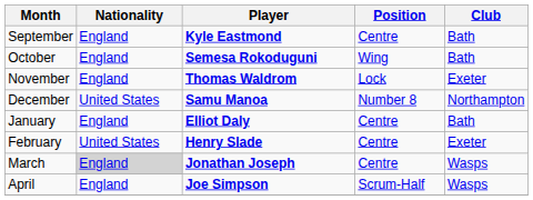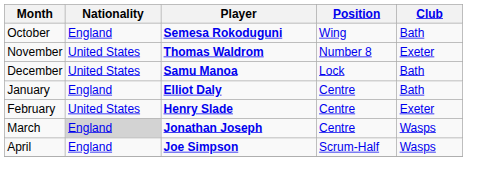 <table class="wikitable">
 <tr>
 <th width=70>Month</th>
 <th width=120>Nationality</th>
 <th width=200>Player</th>
 <th width=100><a href='#'>Position</a></th>
 <th width=80><a href='#'>Club</a></th>
-</tr>
-<tr>
-<td>September</td>
-<td> <a href='#'>England</a></td>
-<td><strong><a href='#'>Kyle Eastmond</a></strong></td>
-<td><a href='#'>Centre</a></td>
-<td><a href='#'>Bath</a></td>
 </tr>
 <tr>
 <td>October</td>
 <td> <a href='#'>England</a></td>
 <td><strong><a href='#'>Semesa Rokoduguni</a></strong></td>
 <td><a href='#'>Wing</a></td>
 <td><a href='#'>Bath</a></td>
 </tr>
 <tr>
 <td>November</td>
-<td> <a href='#'>England</a></td>
+<td> <a href='#'>United States</a></td>
 <td><strong><a href='#'>Thomas Waldrom</a></strong></td>
-<td><a href='#'>Lock</a></td>
+<td><a href='#'>Number 8</a></td>
 <td><a href='#'>Exeter</a></td>
 </tr>
 <tr>
 <td>December</td>
 <td> <a href='#'>United States</a></td>
 <td><strong><a href='#'>Samu Manoa</a></strong></td>
-<td><a href='#'>Number 8</a></td>
-<td><a href='#'>Northampton</a></td>
+<td><a href='#'>Lock</a></td>
+<td><a href='#'>Bath</a></td>
 </tr>
 <tr>
 <td>January</td>
 <td> <a href='#'>England</a></td>
 <td><strong><a href='#'>Elliot Daly</a></strong></td>
 <td><a href='#'>Centre</a></td>
 <td><a href='#'>Bath</a></td>
 </tr>
 <tr>
 <td>February</td>
 <td> <a href='#'>United States</a></td>
 <td><strong><a href='#'>Henry Slade</a></strong></td>
 <td><a href='#'>Centre</a></td>
 <td><a href='#'>Exeter</a></td>
 </tr>
 <tr>
 <td>March</td>
 <td style="background: lightgrey;"> <a href='#'>England</a></td>
 <td><strong><a href='#'>Jonathan Joseph</a></strong></td>
 <td><a href='#'>Centre</a></td>
 <td><a href='#'>Wasps</a></td>
 </tr>
 <tr>
 <td>April</td>
 <td> <a href='#'>England</a></td>
 <td><strong><a href='#'>Joe Simpson</a></strong></td>
 <td><a href='#'>Scrum-Half</a></td>
 <td><a href='#'>Wasps</a></td>
 </tr>
 <tr>
 </tr>
 </table>
